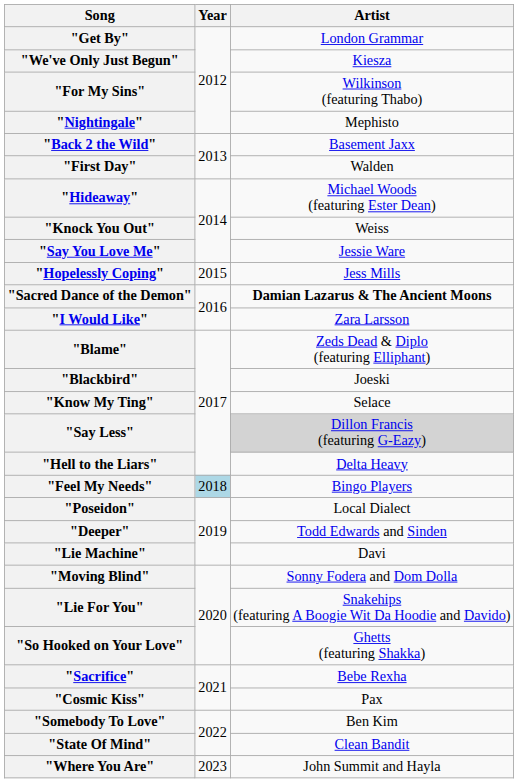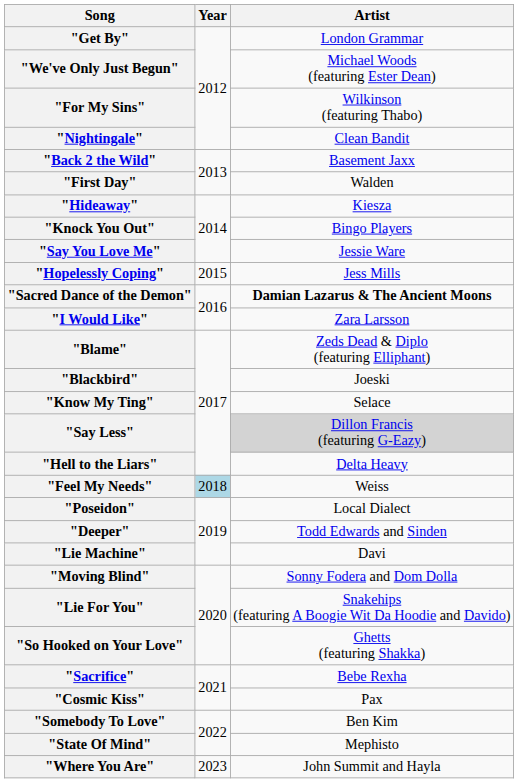 <table class="wikitable plainrowheaders" style="text-align:center;">
 <tr>
 <th scope="col">Song</th>
 <th scope="col">Year</th>
 <th scope="col">Artist</th>
 </tr>
 <tr>
 <th scope="row">"Get By"</th>
 <td rowspan="4">2012</td>
 <td><a href='#'>London Grammar</a></td>
 </tr>
 <tr>
 <th scope="row">"We've Only Just Begun"</th>
-<td><a href='#'>Kiesza</a></td>
+<td><a href='#'>Michael Woods</a>  <br><span>(featuring <a href='#'>Ester Dean</a>)</span></td>
 </tr>
 <tr>
 <th scope="row">"For My Sins"</th>
 <td><a href='#'>Wilkinson</a>  <br><span>(featuring Thabo)</span></td>
 </tr>
 <tr>
 <th scope="row">"<a href='#'>Nightingale</a>"</th>
-<td>Mephisto</td>
+<td><a href='#'>Clean Bandit</a></td>
 </tr>
 <tr>
 <th scope="row">"<a href='#'>Back 2 the Wild</a>"</th>
 <td rowspan="2">2013</td>
 <td><a href='#'>Basement Jaxx</a></td>
 </tr>
 <tr>
 <th scope="row">"First Day"</th>
 <td>Walden</td>
 </tr>
 <tr>
 <th scope="row">"<a href='#'>Hideaway</a>"</th>
 <td rowspan="3">2014</td>
-<td><a href='#'>Michael Woods</a>  <br><span>(featuring <a href='#'>Ester Dean</a>)</span></td>
+<td><a href='#'>Kiesza</a></td>
 </tr>
 <tr>
 <th scope="row">"Knock You Out"</th>
-<td>Weiss</td>
+<td><a href='#'>Bingo Players</a></td>
 </tr>
 <tr>
 <th scope="row">"<a href='#'>Say You Love Me</a>"</th>
 <td><a href='#'>Jessie Ware</a></td>
 </tr>
 <tr>
 <th scope="row">"<a href='#'>Hopelessly Coping</a>"</th>
 <td>2015</td>
 <td><a href='#'>Jess Mills</a></td>
 </tr>
 <tr>
 <th scope="row">"Sacred Dance of the Demon"</th>
 <td rowspan="2">2016</td>
 <td><strong>Damian Lazarus & The Ancient Moons</strong></td>
 </tr>
 <tr>
 <th scope="row">"<a href='#'>I Would Like</a>"</th>
 <td><a href='#'>Zara Larsson</a></td>
 </tr>
 <tr>
 <th scope="row">"Blame"</th>
 <td rowspan="5">2017</td>
 <td><a href='#'>Zeds Dead</a> & <a href='#'>Diplo</a> <br><span>(featuring <a href='#'>Elliphant</a>)</span></td>
 </tr>
 <tr>
 <th scope="row">"Blackbird"</th>
 <td>Joeski</td>
 </tr>
 <tr>
 <th scope="row">"Know My Ting"</th>
 <td>Selace</td>
 </tr>
 <tr>
 <th scope="row">"Say Less"</th>
 <td style="background: lightgrey;"><a href='#'>Dillon Francis</a> <br><span>(featuring <a href='#'>G-Eazy</a>)</span></td>
 </tr>
 <tr>
 <th scope="row">"Hell to the Liars"</th>
 <td><a href='#'>Delta Heavy</a></td>
 </tr>
 <tr>
 <th scope="row">"Feel My Needs"</th>
 <td style="background: lightblue;">2018</td>
-<td><a href='#'>Bingo Players</a></td>
+<td>Weiss</td>
 </tr>
 <tr>
 <th scope="row">"Poseidon"</th>
 <td rowspan="3">2019</td>
 <td>Local Dialect</td>
 </tr>
 <tr>
 <th scope="row">"Deeper"</th>
 <td><a href='#'>Todd Edwards</a> and <a href='#'>Sinden</a></td>
 </tr>
 <tr>
 <th scope="row">"Lie Machine"</th>
 <td>Davi</td>
 </tr>
 <tr>
 <th scope="row">"Moving Blind"</th>
 <td rowspan="3">2020</td>
 <td><a href='#'>Sonny Fodera</a> and <a href='#'>Dom Dolla</a></td>
 </tr>
 <tr>
 <th scope="row">"Lie For You"</th>
 <td><a href='#'>Snakehips</a> <br><span>(featuring <a href='#'>A Boogie Wit Da Hoodie</a> and <a href='#'>Davido</a>)</span></td>
 </tr>
 <tr>
 <th scope="row">"So Hooked on Your Love"</th>
 <td><a href='#'>Ghetts</a> <br><span>(featuring <a href='#'>Shakka</a>)</span></td>
 </tr>
 <tr>
 <th scope="row">"<a href='#'>Sacrifice</a>"</th>
 <td rowspan="2">2021</td>
 <td><a href='#'>Bebe Rexha</a></td>
 </tr>
 <tr>
 <th scope="row">"Cosmic Kiss"</th>
 <td>Pax</td>
 </tr>
 <tr>
 <th scope="row">"Somebody To Love"</th>
 <td rowspan="2">2022</td>
 <td>Ben Kim</td>
 </tr>
 <tr>
 <th scope="row">"State Of Mind"</th>
-<td><a href='#'>Clean Bandit</a></td>
+<td>Mephisto</td>
 </tr>
 <tr>
 <th scope="row">"Where You Are"</th>
 <td>2023</td>
 <td>John Summit and Hayla</td>
 </tr>
 </table>
